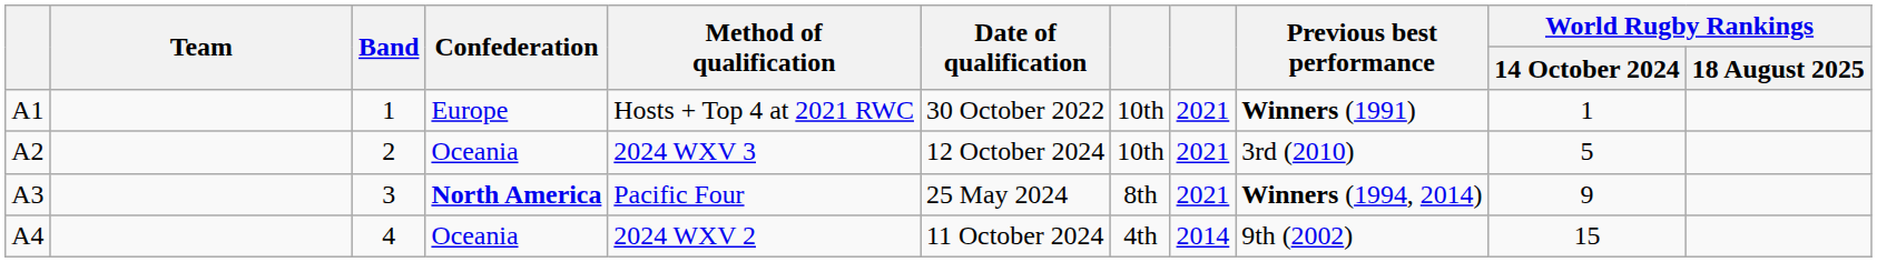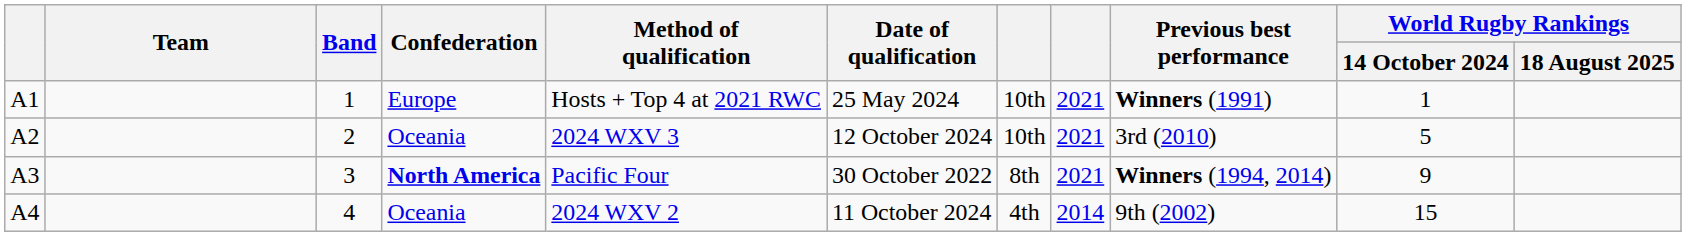 <table class="wikitable sortable">
 <tr>
 <th rowspan=2 width=15px></th>
 <th rowspan=2 width=175px>Team</th>
 <th rowspan=2 width=15px><a href='#'>Band</a></th>
 <th rowspan=2>Confederation</th>
 <th rowspan=2>Method of<br>qualification</th>
 <th rowspan=2>Date of<br>qualification</th>
 <th rowspan=2 data-sort-type="number"></th>
 <th rowspan=2></th>
 <th rowspan=2>Previous best<br>performance</th>
 <th colspan=2><a href='#'>World Rugby Rankings</a></th>
 </tr>
 <tr>
 <th>14 October 2024</th>
 <th>18 August 2025</th>
 </tr>
 <tr>
 <td>A1</td>
 <td></td>
 <td align=center>1</td>
 <td><a href='#'>Europe</a></td>
 <td>Hosts + Top 4 at <a href='#'>2021 RWC</a></td>
-<td>30 October 2022</td>
+<td>25 May 2024</td>
 <td align=center>10th</td>
 <td align=center><a href='#'>2021</a></td>
 <td data-sort-value="7.1"><strong>Winners</strong> (<a href='#'>1991</a>)</td>
 <td align=center>1</td>
 <td align=center></td>
 </tr>
 <tr>
 <td>A2</td>
 <td></td>
 <td align=center>2</td>
 <td><a href='#'>Oceania</a></td>
 <td><a href='#'>2024 WXV 3</a></td>
 <td>12 October 2024</td>
 <td align=center>10th</td>
 <td align=center><a href='#'>2021</a></td>
 <td data-sort-value="6.1">3rd (<a href='#'>2010</a>)</td>
 <td align=center>5</td>
 <td align=center></td>
 </tr>
 <tr>
 <td>A3</td>
 <td></td>
 <td align=center>3</td>
 <td><strong><a href='#'>North America</a></strong></td>
 <td><a href='#'>Pacific Four</a></td>
-<td>25 May 2024</td>
+<td>30 October 2022</td>
 <td align=center>8th</td>
 <td align=center><a href='#'>2021</a></td>
 <td data-sort-value="7.2"><strong>Winners</strong> (<a href='#'>1994</a>, <a href='#'>2014</a>)</td>
 <td align=center>9</td>
 <td align=center></td>
 </tr>
 <tr>
 <td>A4</td>
 <td></td>
 <td align=center>4</td>
 <td><a href='#'>Oceania</a></td>
 <td><a href='#'>2024 WXV 2</a></td>
 <td>11 October 2024</td>
 <td align=center>4th</td>
 <td align=center><a href='#'>2014</a></td>
 <td data-sort-value="4.1">9th (<a href='#'>2002</a>)</td>
 <td align=center>15</td>
 <td align=center></td>
 </tr>
 </table>
